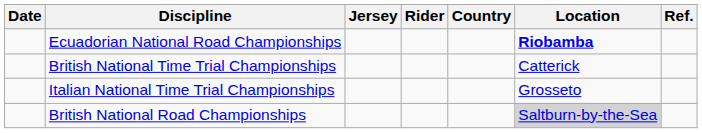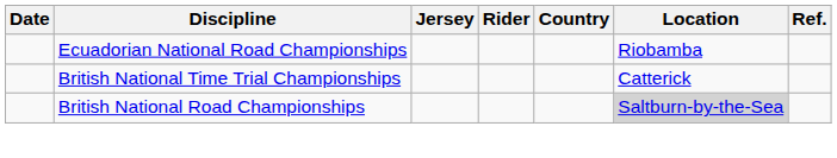 <table class="wikitable sortable">
 <tr>
 <th>Date</th>
 <th>Discipline</th>
 <th>Jersey</th>
 <th>Rider</th>
 <th>Country</th>
 <th>Location</th>
 <th class="unsortable">Ref.</th>
 </tr>
 <tr>
 <td></td>
 <td><a href='#'>Ecuadorian National Road Championships</a></td>
 <td align="center"></td>
 <td></td>
 <td></td>
-<td><strong><a href='#'>Riobamba</a></strong></td>
+<td><a href='#'>Riobamba</a></td>
 <td align="center"></td>
 </tr>
 <tr>
 <td></td>
 <td><a href='#'>British National Time Trial Championships</a></td>
 <td align="center"></td>
 <td></td>
 <td></td>
 <td><a href='#'>Catterick</a></td>
 <td align="center"></td>
 </tr>
 <tr>
 <td></td>
-<td><a href='#'>Italian National Time Trial Championships</a></td>
-<td align="center"></td>
-<td></td>
-<td></td>
-<td><a href='#'>Grosseto</a></td>
-<td align="center"></td>
-</tr>
-<tr>
-<td></td>
 <td><a href='#'>British National Road Championships</a></td>
 <td align="center"></td>
 <td></td>
 <td></td>
 <td style="background: lightgrey;"><a href='#'>Saltburn-by-the-Sea</a></td>
 <td align="center"></td>
 </tr>
 </table>
